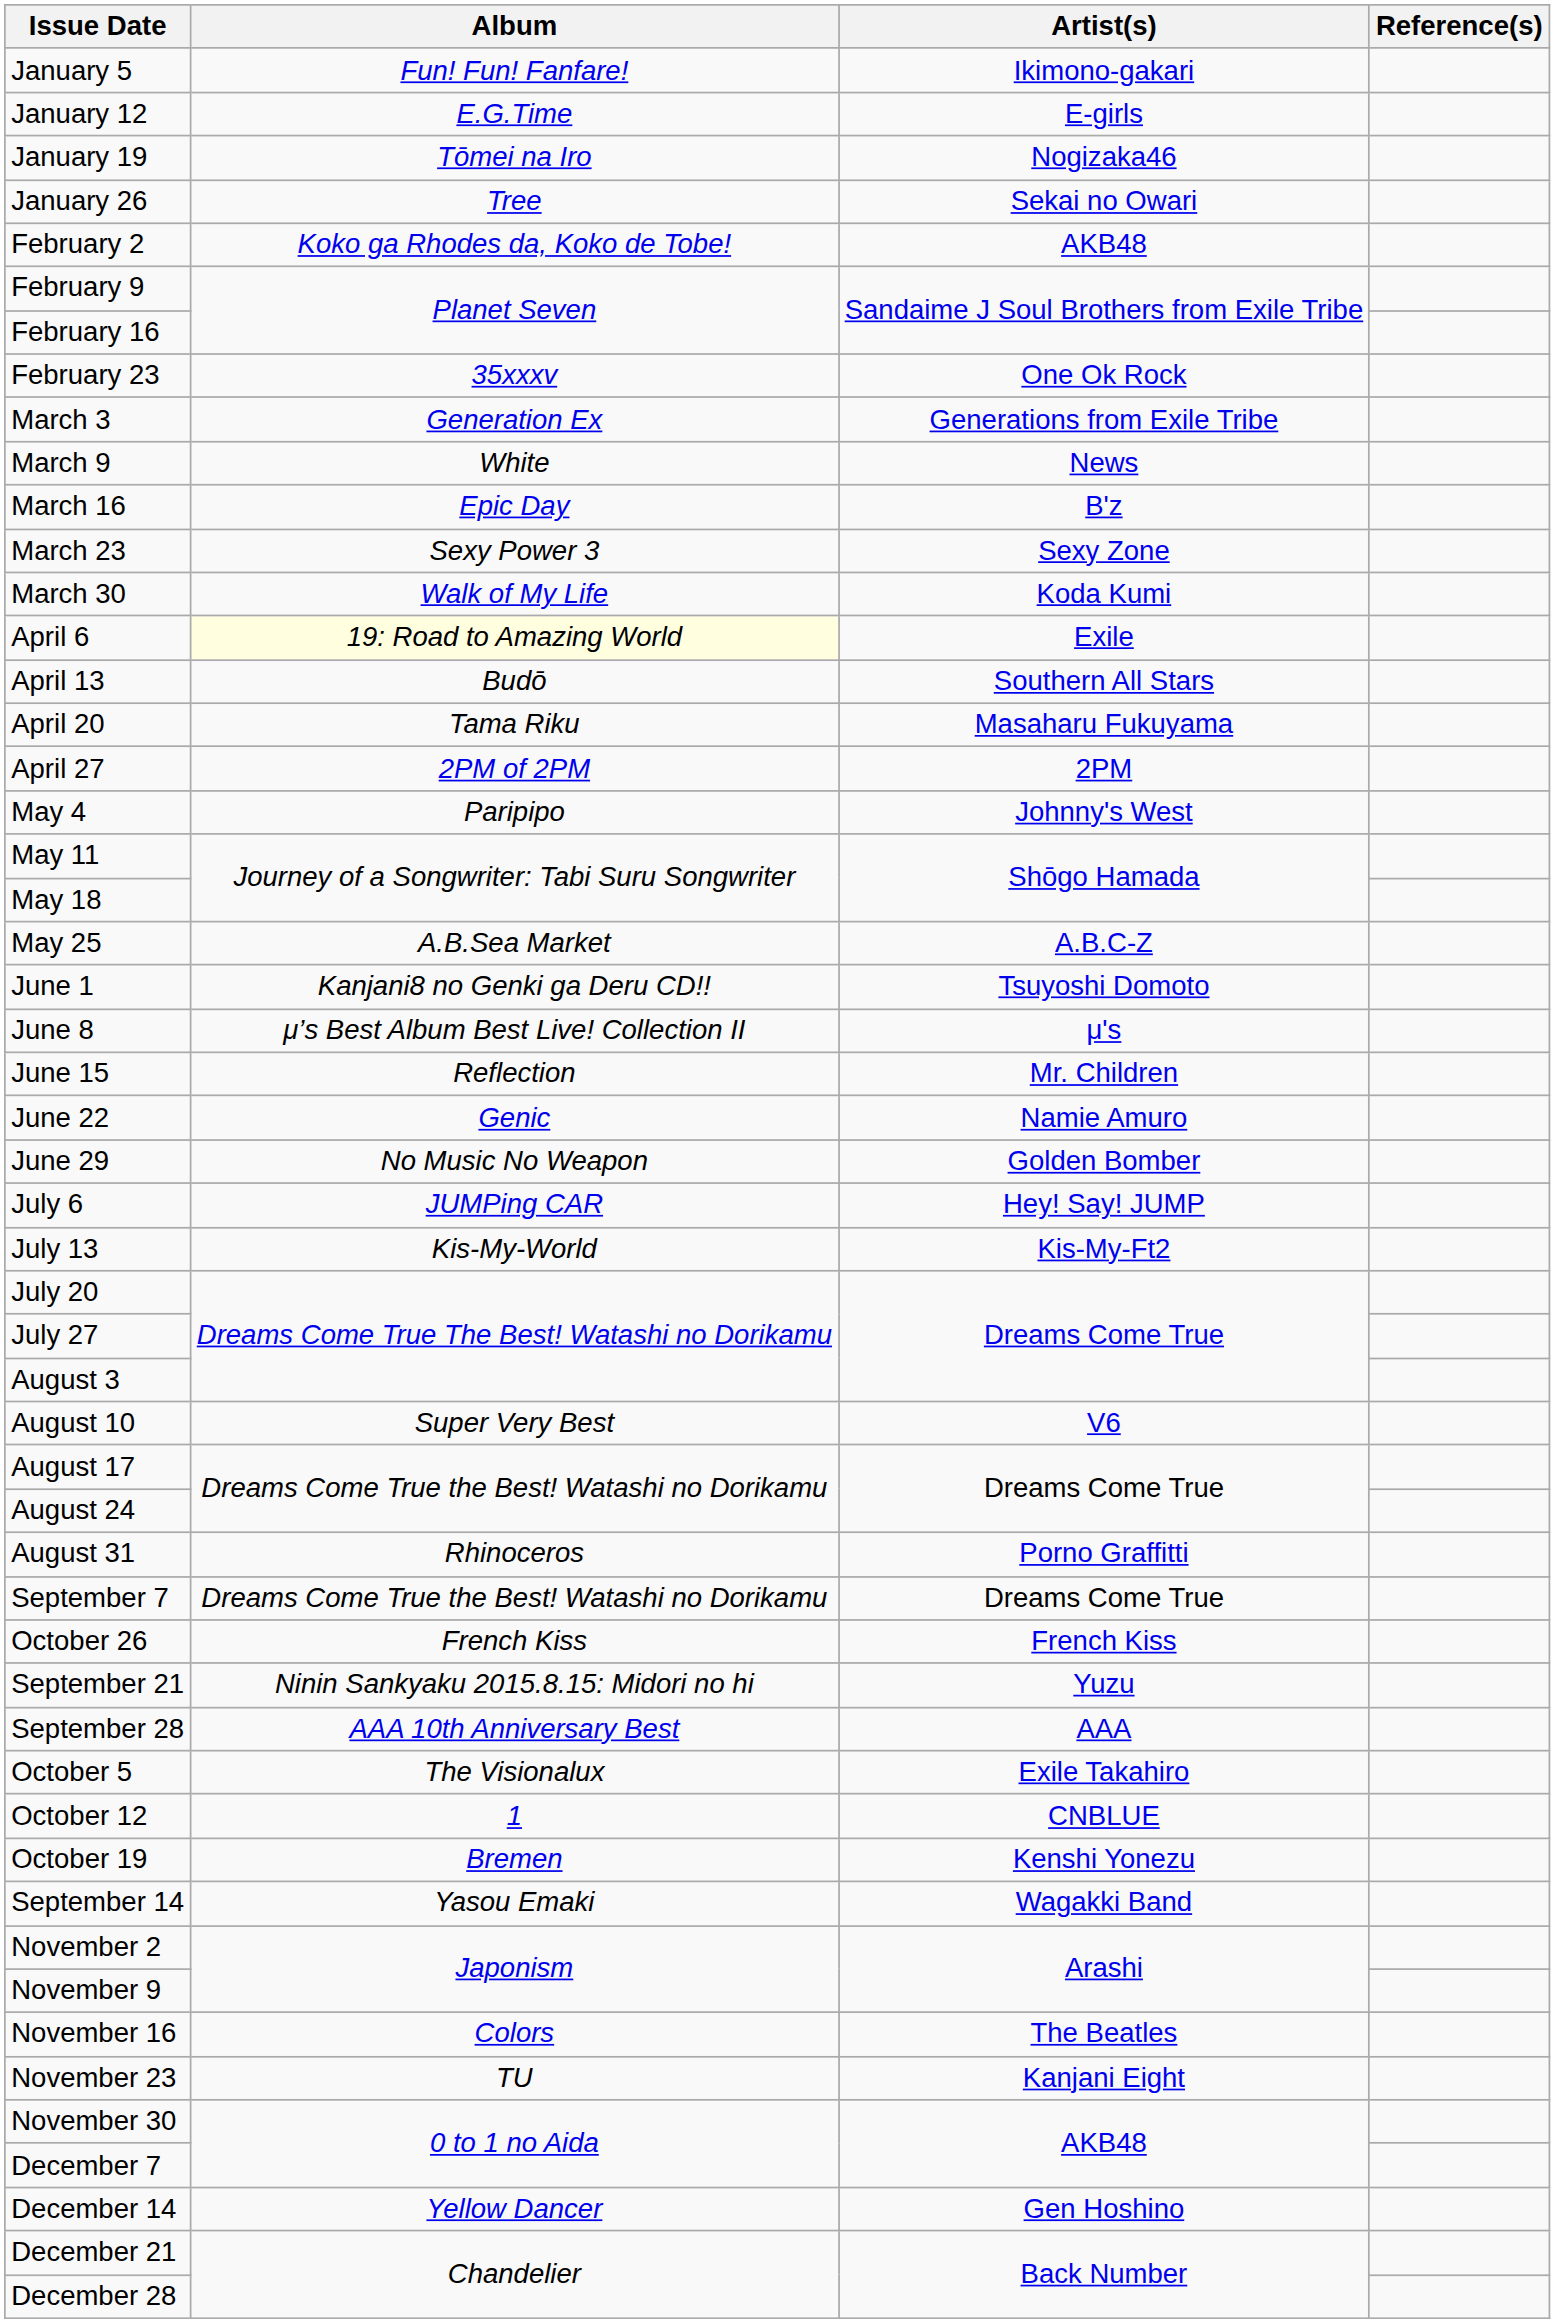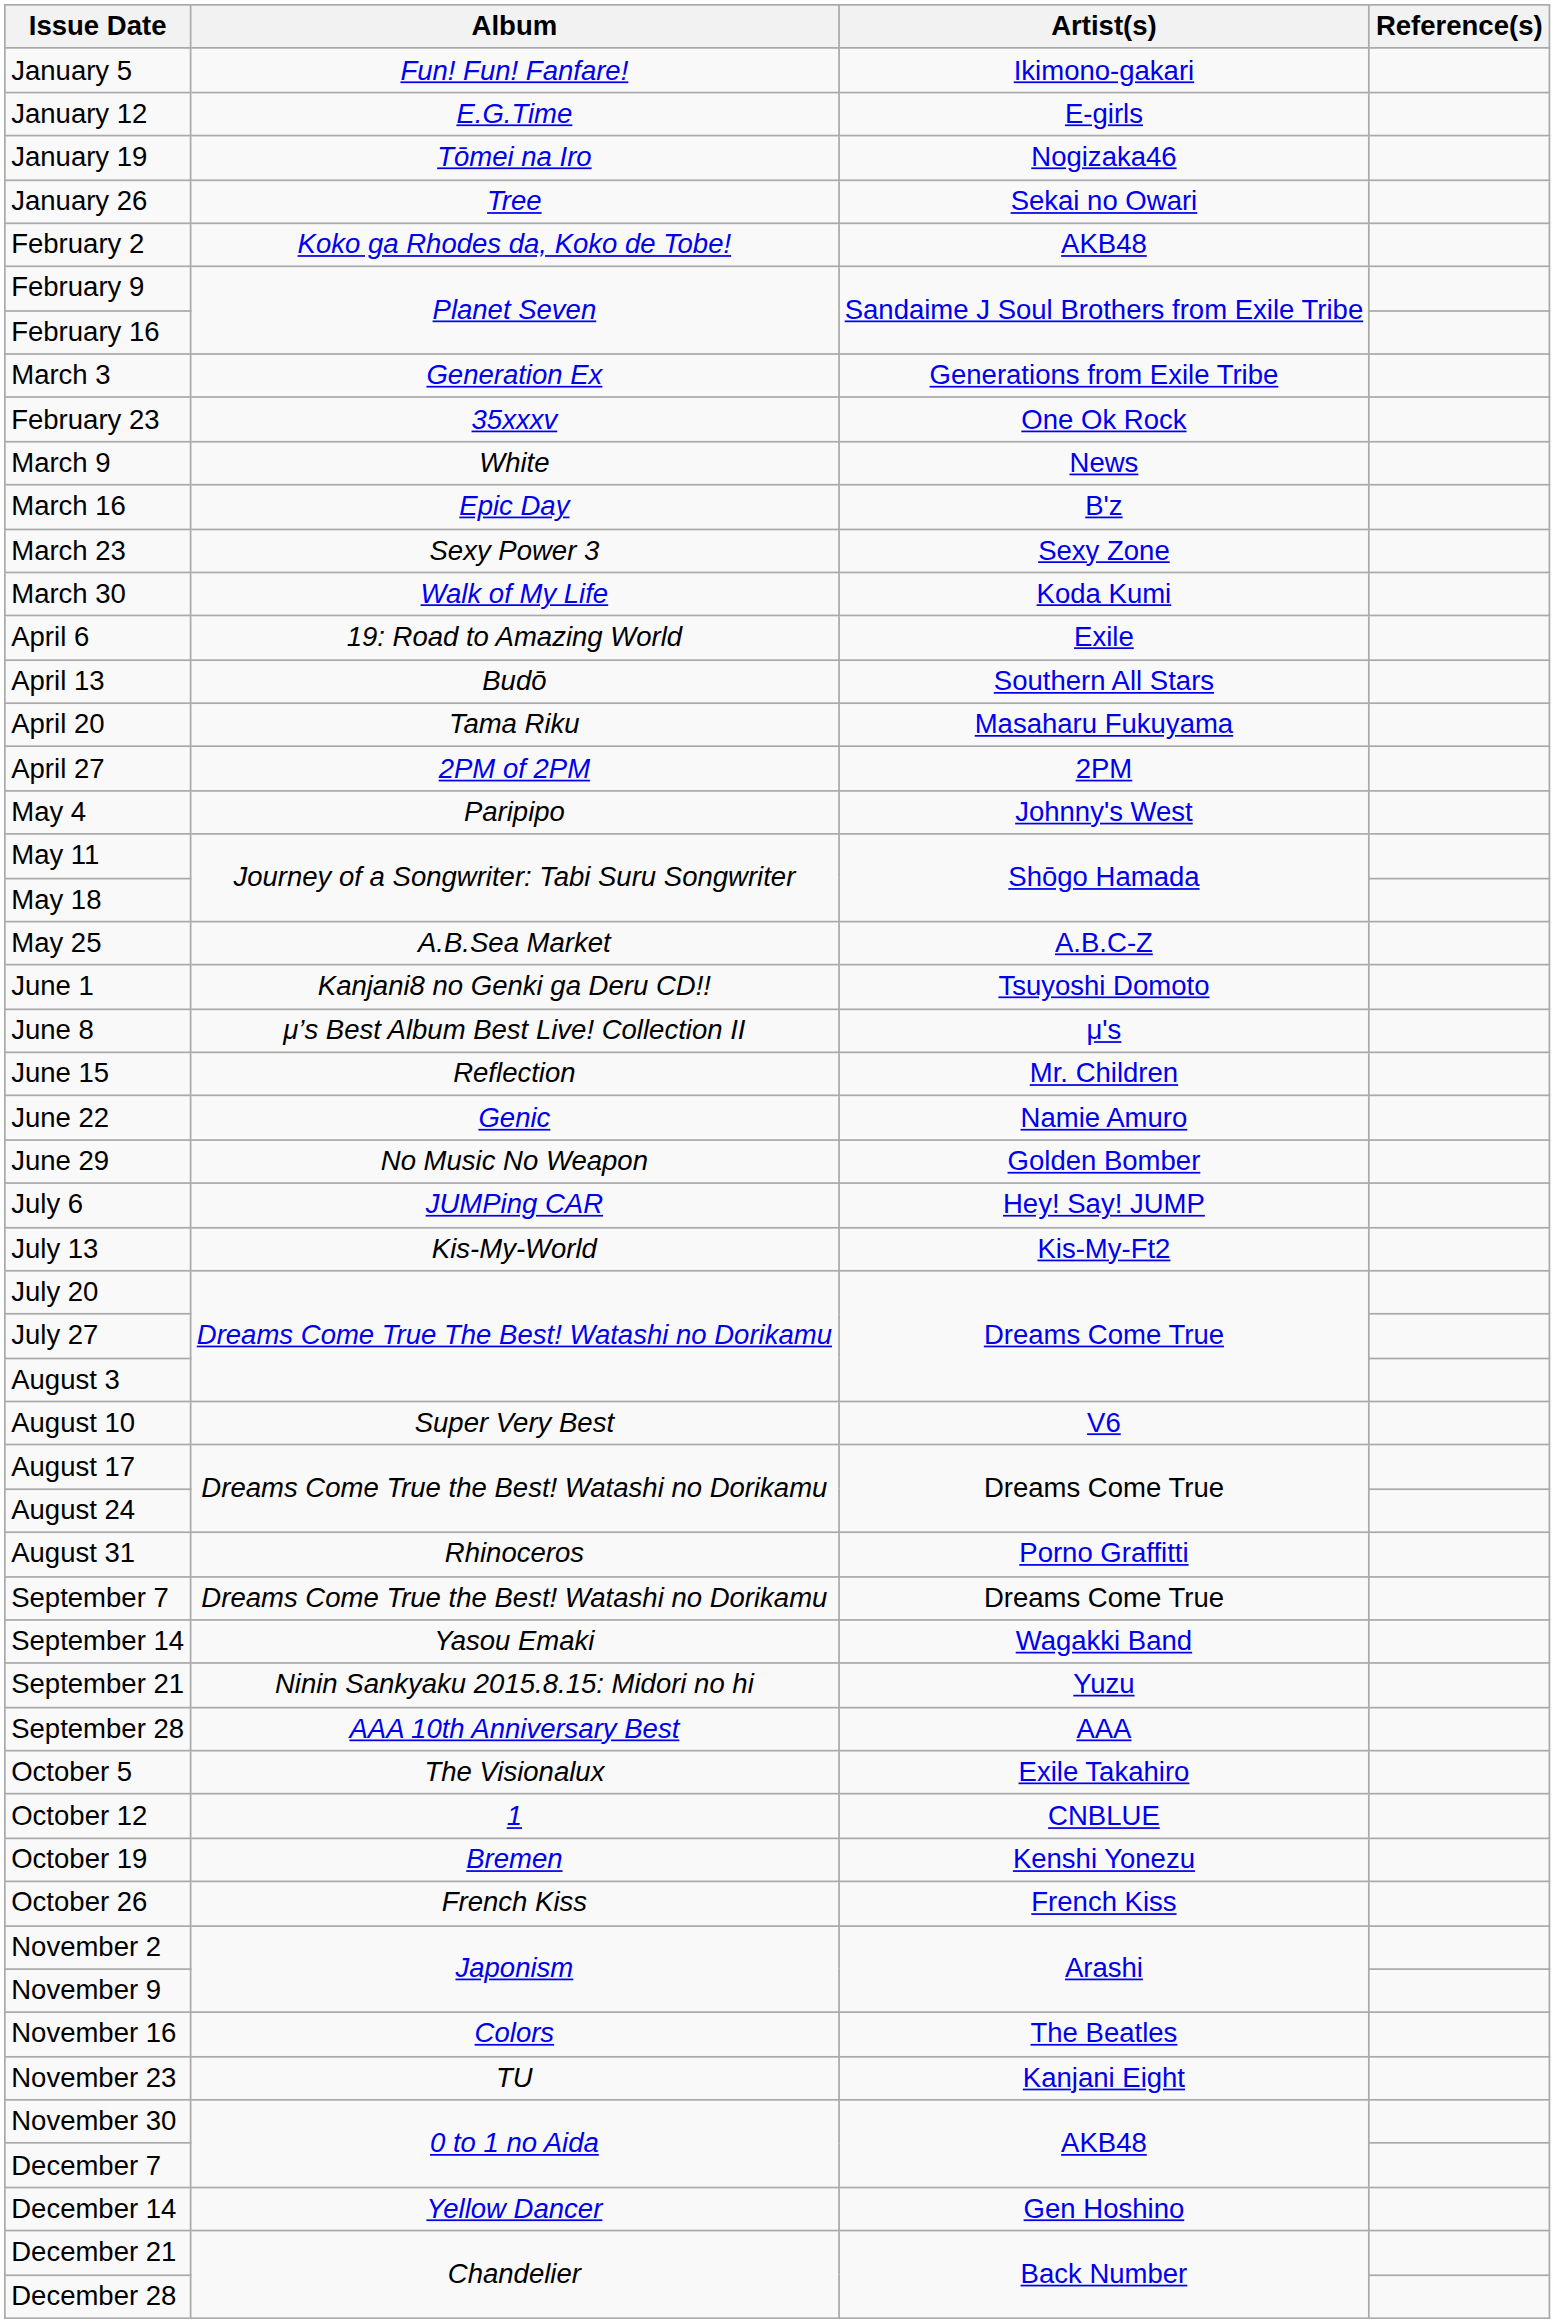 <table class="wikitable" style="text-align:center;">
 <tr>
 <th>Issue Date</th>
 <th>Album</th>
 <th>Artist(s)</th>
 <th>Reference(s)</th>
 </tr>
 <tr>
 <td align="left">January 5</td>
 <td><em><a href='#'>Fun! Fun! Fanfare!</a></em></td>
 <td><a href='#'>Ikimono-gakari</a></td>
 <td></td>
 </tr>
 <tr>
 <td align="left">January 12</td>
 <td><em><a href='#'>E.G.Time</a></em></td>
 <td><a href='#'>E-girls</a></td>
 <td></td>
 </tr>
 <tr>
 <td align="left">January 19</td>
 <td><em><a href='#'>Tōmei na Iro</a></em></td>
 <td><a href='#'>Nogizaka46</a></td>
 <td></td>
 </tr>
 <tr>
 <td align="left">January 26</td>
 <td><em><a href='#'>Tree</a></em></td>
 <td><a href='#'>Sekai no Owari</a></td>
 <td></td>
 </tr>
 <tr>
 <td align="left">February 2</td>
 <td><em><a href='#'>Koko ga Rhodes da, Koko de Tobe!</a></em></td>
 <td><a href='#'>AKB48</a></td>
 <td></td>
 </tr>
 <tr>
 <td align="left">February 9</td>
 <td rowspan="2"><em><a href='#'>Planet Seven</a></em></td>
 <td rowspan="2"><a href='#'>Sandaime J Soul Brothers from Exile Tribe</a></td>
 <td></td>
 </tr>
 <tr>
 <td align="left">February 16</td>
 <td></td>
 </tr>
 <tr>
+<td align="left">March 3</td>
+<td><em><a href='#'>Generation Ex</a></em></td>
+<td><a href='#'>Generations from Exile Tribe</a></td>
+<td></td>
+</tr>
+<tr>
 <td align="left">February 23</td>
 <td><em><a href='#'>35xxxv</a></em></td>
 <td><a href='#'>One Ok Rock</a></td>
-<td></td>
-</tr>
-<tr>
-<td align="left">March 3</td>
-<td><em><a href='#'>Generation Ex</a></em></td>
-<td><a href='#'>Generations from Exile Tribe</a></td>
 <td></td>
 </tr>
 <tr>
 <td align="left">March 9</td>
 <td><em>White</em></td>
 <td><a href='#'>News</a></td>
 <td></td>
 </tr>
 <tr>
 <td align="left">March 16</td>
 <td><em><a href='#'>Epic Day</a></em></td>
 <td><a href='#'>B'z</a></td>
 <td></td>
 </tr>
 <tr>
 <td align="left">March 23</td>
 <td><em>Sexy Power 3</em></td>
 <td><a href='#'>Sexy Zone</a></td>
 <td></td>
 </tr>
 <tr>
 <td align="left">March 30</td>
 <td><em><a href='#'>Walk of My Life</a></em></td>
 <td><a href='#'>Koda Kumi</a></td>
 <td></td>
 </tr>
 <tr>
 <td align="left">April 6</td>
-<td style="background: lightyellow;"><em>19: Road to Amazing World</em></td>
+<td><em>19: Road to Amazing World</em></td>
 <td><a href='#'>Exile</a></td>
 <td></td>
 </tr>
 <tr>
 <td align="left">April 13</td>
 <td><em>Budō</em></td>
 <td><a href='#'>Southern All Stars</a></td>
 <td></td>
 </tr>
 <tr>
 <td align="left">April 20</td>
 <td><em>Tama Riku</em></td>
 <td><a href='#'>Masaharu Fukuyama</a></td>
 <td></td>
 </tr>
 <tr>
 <td align="left">April 27</td>
 <td><em><a href='#'>2PM of 2PM</a></em></td>
 <td><a href='#'>2PM</a></td>
 <td></td>
 </tr>
 <tr>
 <td align="left">May 4</td>
 <td><em>Paripipo</em></td>
 <td><a href='#'>Johnny's West</a></td>
 <td></td>
 </tr>
 <tr>
 <td align="left">May 11</td>
 <td rowspan="2"><em>Journey of a Songwriter: Tabi Suru Songwriter</em></td>
 <td rowspan="2"><a href='#'>Shōgo Hamada</a></td>
 <td></td>
 </tr>
 <tr>
 <td align="left">May 18</td>
 <td></td>
 </tr>
 <tr>
 <td align="left">May 25</td>
 <td><em>A.B.Sea Market</em></td>
 <td><a href='#'>A.B.C-Z</a></td>
 <td></td>
 </tr>
 <tr>
 <td align="left">June 1</td>
 <td><em>Kanjani8 no Genki ga Deru CD!!</em></td>
 <td><a href='#'>Tsuyoshi Domoto</a></td>
 <td></td>
 </tr>
 <tr>
 <td align="left">June 8</td>
 <td><em>μ’s Best Album Best Live! Collection II</em></td>
 <td><a href='#'>μ's</a></td>
 <td></td>
 </tr>
 <tr>
 <td align="left">June 15</td>
 <td><em>Reflection</em></td>
 <td><a href='#'>Mr. Children</a></td>
 <td></td>
 </tr>
 <tr>
 <td align="left">June 22</td>
 <td><em><a href='#'>Genic</a></em></td>
 <td><a href='#'>Namie Amuro</a></td>
 <td></td>
 </tr>
 <tr>
 <td align="left">June 29</td>
 <td><em>No Music No Weapon</em></td>
 <td><a href='#'>Golden Bomber</a></td>
 <td></td>
 </tr>
 <tr>
 <td align="left">July 6</td>
 <td><em><a href='#'>JUMPing CAR</a></em></td>
 <td><a href='#'>Hey! Say! JUMP</a></td>
 <td></td>
 </tr>
 <tr>
 <td align="left">July 13</td>
 <td><em>Kis-My-World</em></td>
 <td><a href='#'>Kis-My-Ft2</a></td>
 <td></td>
 </tr>
 <tr>
 <td align="left">July 20</td>
 <td rowspan="3"><em><a href='#'>Dreams Come True The Best! Watashi no Dorikamu</a></em></td>
 <td rowspan="3"><a href='#'>Dreams Come True</a></td>
 <td></td>
 </tr>
 <tr>
 <td align="left">July 27</td>
 <td></td>
 </tr>
 <tr>
 <td align="left">August 3</td>
 <td></td>
 </tr>
 <tr>
 <td align="left">August 10</td>
 <td><em>Super Very Best</em></td>
 <td><a href='#'>V6</a></td>
 <td></td>
 </tr>
 <tr>
 <td align="left">August 17</td>
 <td rowspan="2"><em>Dreams Come True the Best! Watashi no Dorikamu</em></td>
 <td rowspan="2">Dreams Come True</td>
 <td></td>
 </tr>
 <tr>
 <td align="left">August 24</td>
 <td></td>
 </tr>
 <tr>
 <td align="left">August 31</td>
 <td><em>Rhinoceros</em></td>
 <td><a href='#'>Porno Graffitti</a></td>
 <td></td>
 </tr>
 <tr>
 <td align="left">September 7</td>
 <td><em>Dreams Come True the Best! Watashi no Dorikamu</em></td>
 <td>Dreams Come True</td>
 <td></td>
 </tr>
 <tr>
-<td align="left">October 26</td>
-<td><em>French Kiss</em></td>
-<td><a href='#'>French Kiss</a></td>
+<td align="left">September 14</td>
+<td><em>Yasou Emaki</em></td>
+<td><a href='#'>Wagakki Band</a></td>
 <td></td>
 </tr>
 <tr>
 <td align="left">September 21</td>
 <td><em>Ninin Sankyaku 2015.8.15: Midori no hi</em></td>
 <td><a href='#'>Yuzu</a></td>
 <td></td>
 </tr>
 <tr>
 <td align="left">September 28</td>
 <td><em><a href='#'>AAA 10th Anniversary Best</a></em></td>
 <td><a href='#'>AAA</a></td>
 <td></td>
 </tr>
 <tr>
 <td align="left">October 5</td>
 <td><em>The Visionalux</em></td>
 <td><a href='#'>Exile Takahiro</a></td>
 <td></td>
 </tr>
 <tr>
 <td align="left">October 12</td>
 <td><em><a href='#'>1</a></em></td>
 <td><a href='#'>CNBLUE</a></td>
 <td></td>
 </tr>
 <tr>
 <td align="left">October 19</td>
 <td><em><a href='#'>Bremen</a></em></td>
 <td><a href='#'>Kenshi Yonezu</a></td>
 <td></td>
 </tr>
 <tr>
-<td align="left">September 14</td>
-<td><em>Yasou Emaki</em></td>
-<td><a href='#'>Wagakki Band</a></td>
+<td align="left">October 26</td>
+<td><em>French Kiss</em></td>
+<td><a href='#'>French Kiss</a></td>
 <td></td>
 </tr>
 <tr>
 <td align="left">November 2</td>
 <td rowspan="2"><em><a href='#'>Japonism</a></em></td>
 <td rowspan="2"><a href='#'>Arashi</a></td>
 <td></td>
 </tr>
 <tr>
 <td align="left">November 9</td>
 <td></td>
 </tr>
 <tr>
 <td align="left">November 16</td>
 <td><em><a href='#'>Colors</a></em></td>
 <td><a href='#'>The Beatles</a></td>
 <td></td>
 </tr>
 <tr>
 <td align="left">November 23</td>
 <td><em>TU</em></td>
 <td><a href='#'>Kanjani Eight</a></td>
 <td></td>
 </tr>
 <tr>
 <td align="left">November 30</td>
 <td rowspan="2"><em><a href='#'>0 to 1 no Aida</a></em></td>
 <td rowspan="2"><a href='#'>AKB48</a></td>
 <td></td>
 </tr>
 <tr>
 <td align="left">December 7</td>
 <td></td>
 </tr>
 <tr>
 <td align="left">December 14</td>
 <td><em><a href='#'>Yellow Dancer</a></em></td>
 <td><a href='#'>Gen Hoshino</a></td>
 <td></td>
 </tr>
 <tr>
 <td align="left">December 21</td>
 <td rowspan="2"><em>Chandelier</em></td>
 <td rowspan="2"><a href='#'>Back Number</a></td>
 <td></td>
 </tr>
 <tr>
 <td align="left">December 28</td>
 <td></td>
 </tr>
 </table>
